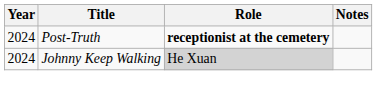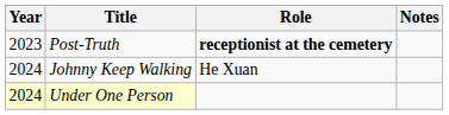 <table class="wikitable">
 <tr>
 <th>Year</th>
 <th>Title</th>
 <th>Role</th>
 <th>Notes</th>
 </tr>
 <tr>
-<td>2024</td>
+<td>2023</td>
 <td><em>Post-Truth</em></td>
 <td><strong>receptionist at the cemetery</strong></td>
 <td></td>
 </tr>
 <tr>
 <td>2024</td>
 <td><em>Johnny Keep Walking</em></td>
-<td style="background: lightgrey;">He Xuan</td>
+<td>He Xuan</td>
+<td></td>
+</tr>
+<tr>
+<td style="background:#FFFFCC;">2024</td>
+<td style="background:#FFFFCC;"><em>Under One Person</em></td>
+<td></td>
 <td></td>
 </tr>
 </table>
